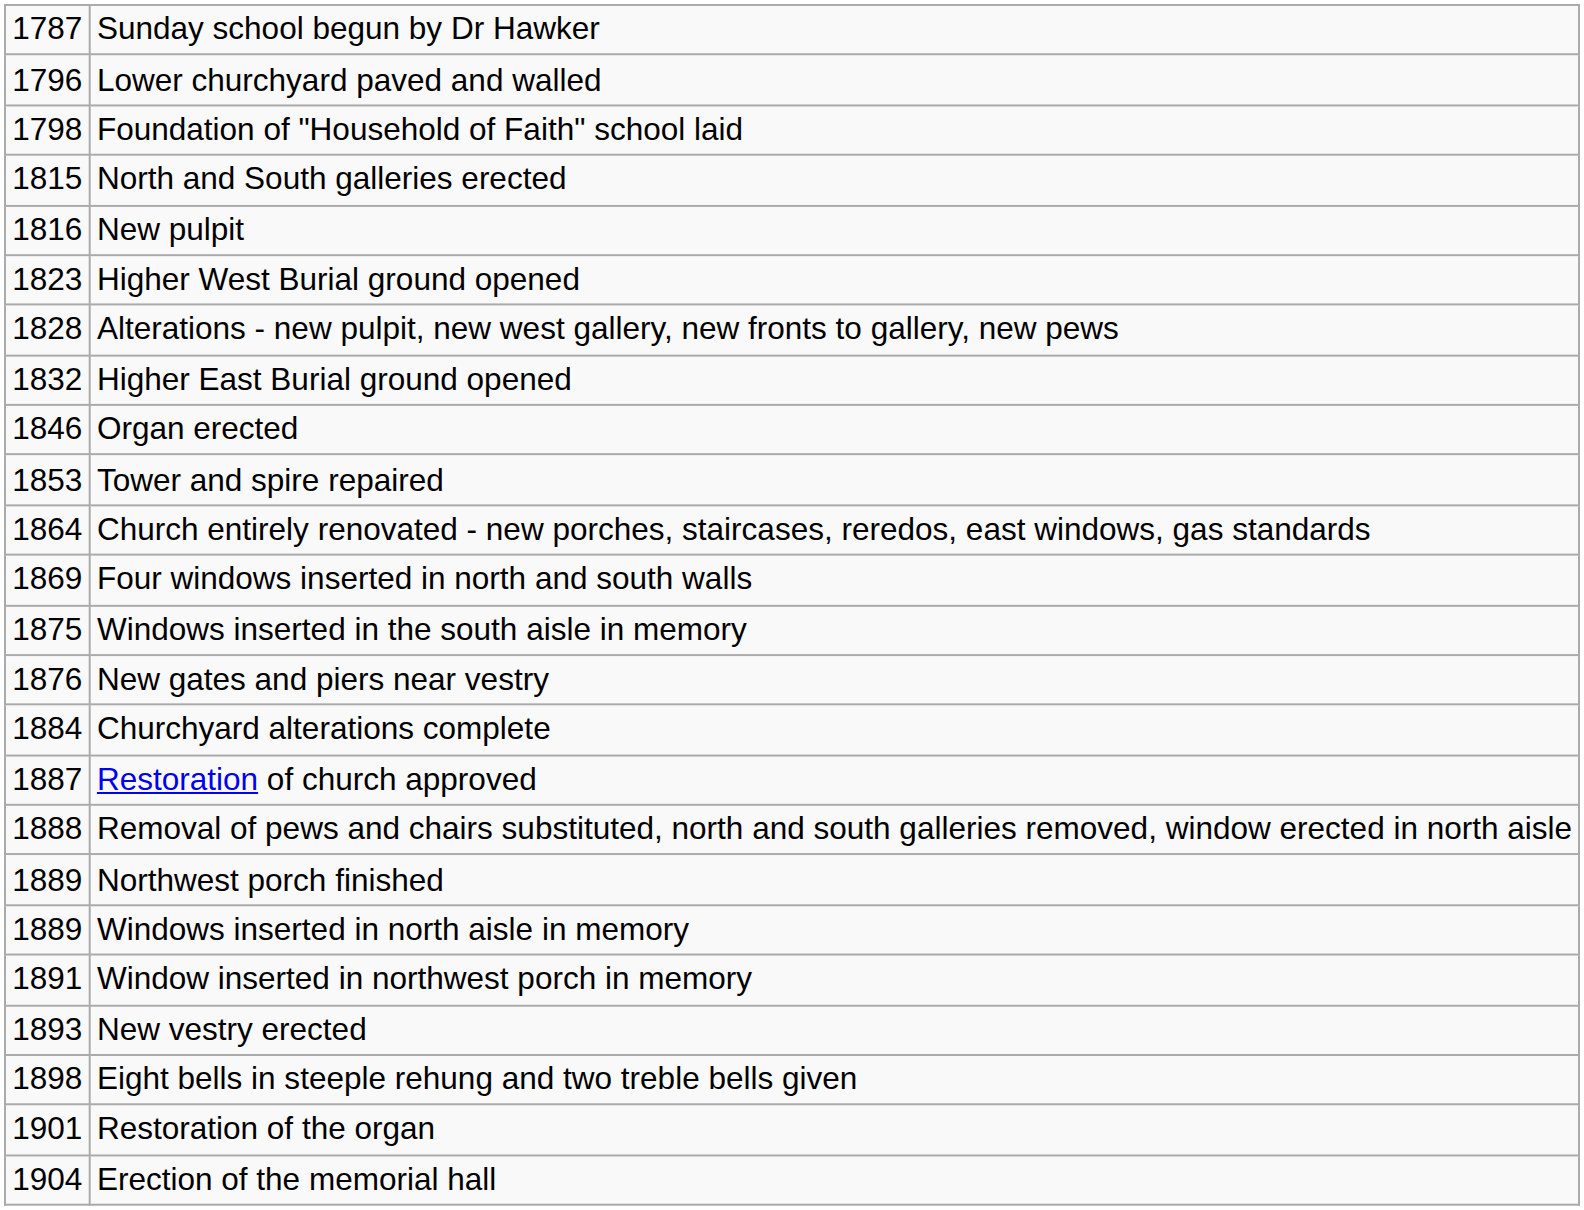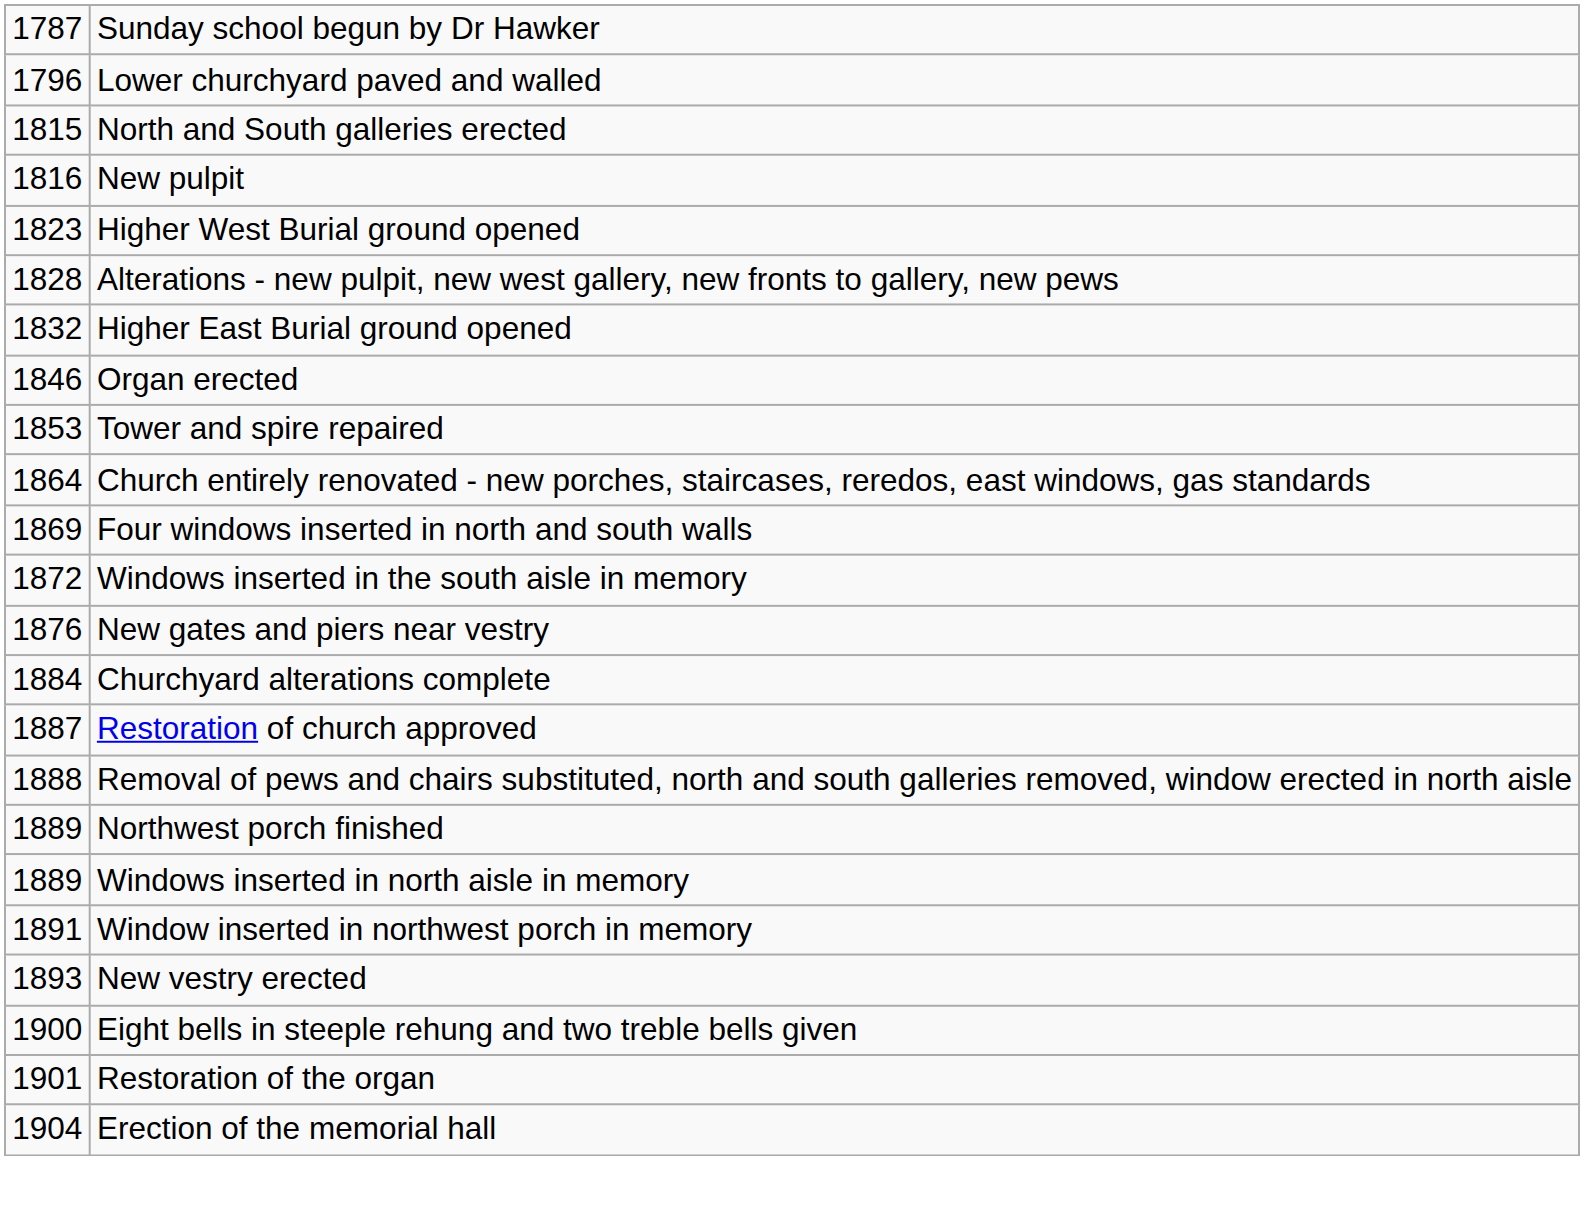 <table class="wikitable">
 <tr>
 <td>1787</td>
 <td>Sunday school begun by Dr Hawker</td>
 </tr>
 <tr>
 <td>1796</td>
 <td>Lower churchyard paved and walled</td>
-</tr>
-<tr>
-<td>1798</td>
-<td>Foundation of "Household of Faith" school laid</td>
 </tr>
 <tr>
 <td>1815</td>
 <td>North and South galleries erected</td>
 </tr>
 <tr>
 <td>1816</td>
 <td>New pulpit</td>
 </tr>
 <tr>
 <td>1823</td>
 <td>Higher West Burial ground opened</td>
 </tr>
 <tr>
 <td>1828</td>
 <td>Alterations - new pulpit, new west gallery, new fronts to gallery, new pews</td>
 </tr>
 <tr>
 <td>1832</td>
 <td>Higher East Burial ground opened</td>
 </tr>
 <tr>
 <td>1846</td>
 <td>Organ erected</td>
 </tr>
 <tr>
 <td>1853</td>
 <td>Tower and spire repaired</td>
 </tr>
 <tr>
 <td>1864</td>
 <td>Church entirely renovated - new porches, staircases, reredos, east windows, gas standards</td>
 </tr>
 <tr>
 <td>1869</td>
 <td>Four windows inserted in north and south walls</td>
 </tr>
 <tr>
-<td>1875</td>
+<td>1872</td>
 <td>Windows inserted in the south aisle in memory</td>
 </tr>
 <tr>
 <td>1876</td>
 <td>New gates and piers near vestry</td>
 </tr>
 <tr>
 <td>1884</td>
 <td>Churchyard alterations complete</td>
 </tr>
 <tr>
 <td>1887</td>
 <td><a href='#'>Restoration</a> of church approved</td>
 </tr>
 <tr>
 <td>1888</td>
 <td>Removal of pews and chairs substituted, north and south galleries removed, window erected in north aisle</td>
 </tr>
 <tr>
 <td>1889</td>
 <td>Northwest porch finished</td>
 </tr>
 <tr>
 <td>1889</td>
 <td>Windows inserted in north aisle in memory</td>
 </tr>
 <tr>
 <td>1891</td>
 <td>Window inserted in northwest porch in memory</td>
 </tr>
 <tr>
 <td>1893</td>
 <td>New vestry erected</td>
 </tr>
 <tr>
-<td>1898</td>
+<td>1900</td>
 <td>Eight bells in steeple rehung and two treble bells given</td>
 </tr>
 <tr>
 <td>1901</td>
 <td>Restoration of the organ</td>
 </tr>
 <tr>
 <td>1904</td>
 <td>Erection of the memorial hall</td>
 </tr>
 </table>
